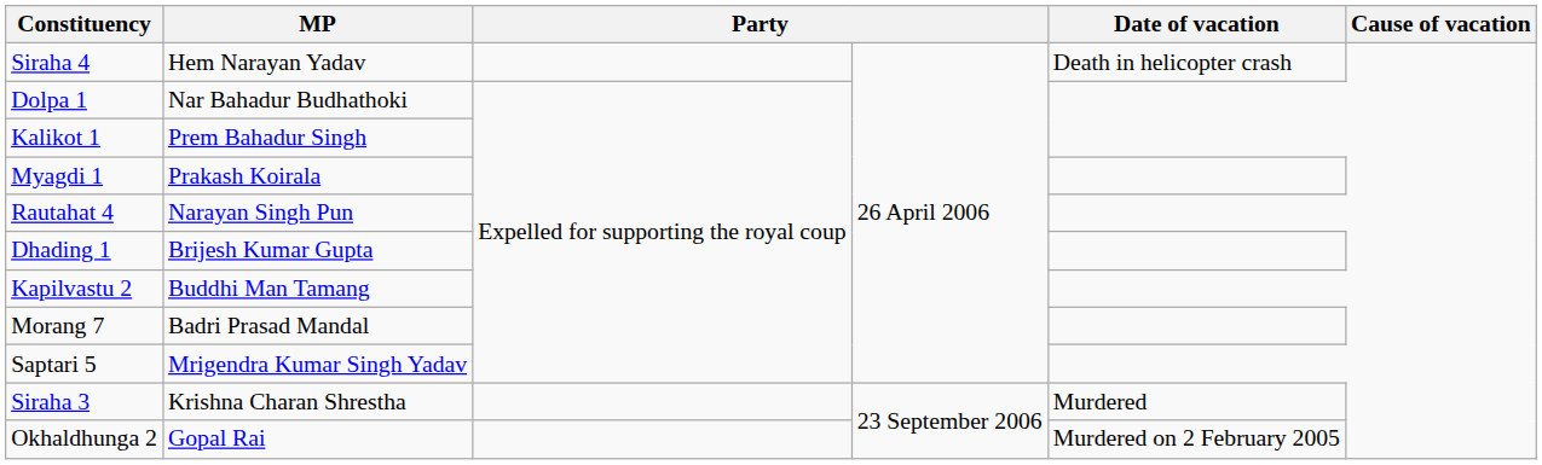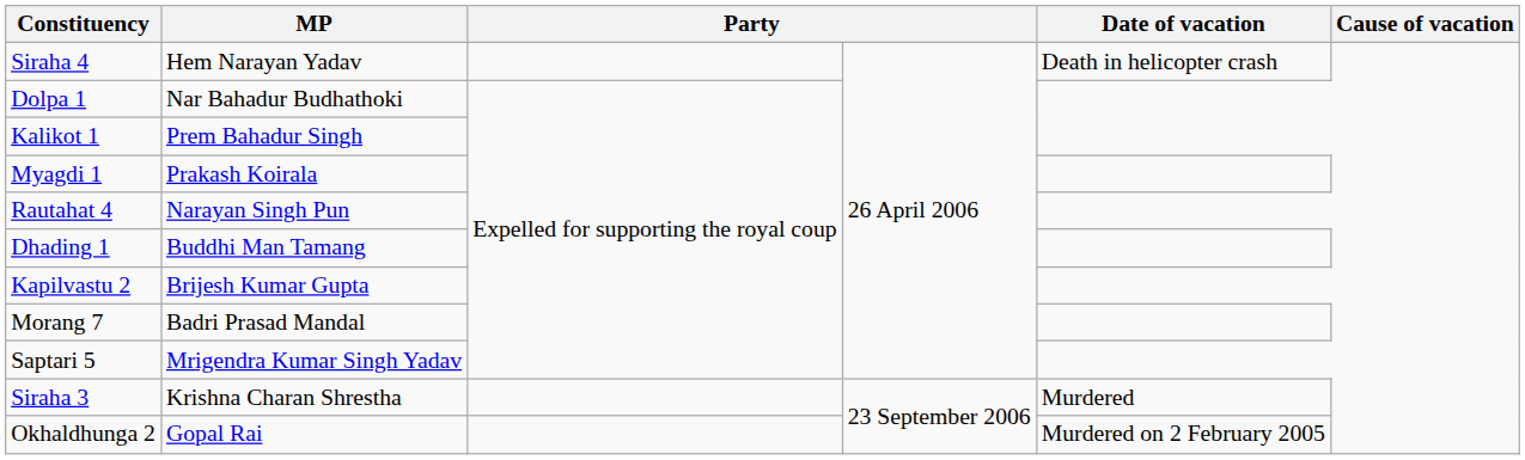 <table class="wikitable">
 <tr>
 <th>Constituency</th>
 <th>MP</th>
 <th colspan="2">Party</th>
 <th>Date of vacation</th>
 <th>Cause of vacation</th>
 </tr>
 <tr>
 <td><a href='#'>Siraha 4</a></td>
 <td>Hem Narayan Yadav</td>
 <td></td>
 <td rowspan="9">26 April 2006</td>
 <td>Death in helicopter crash</td>
 </tr>
 <tr>
 <td><a href='#'>Dolpa 1</a></td>
 <td>Nar Bahadur Budhathoki</td>
 <td rowspan="8">Expelled for supporting the royal coup</td>
 </tr>
 <tr>
 <td><a href='#'>Kalikot 1</a></td>
 <td><a href='#'>Prem Bahadur Singh</a></td>
 </tr>
 <tr>
 <td><a href='#'>Myagdi 1</a></td>
 <td><a href='#'>Prakash Koirala</a></td>
 <td></td>
 </tr>
 <tr>
 <td><a href='#'>Rautahat 4</a></td>
 <td><a href='#'>Narayan Singh Pun</a></td>
 </tr>
 <tr>
 <td><a href='#'>Dhading 1</a></td>
-<td><a href='#'>Brijesh Kumar Gupta</a></td>
+<td><a href='#'>Buddhi Man Tamang</a></td>
 <td></td>
 </tr>
 <tr>
 <td><a href='#'>Kapilvastu 2</a></td>
-<td><a href='#'>Buddhi Man Tamang</a></td>
+<td><a href='#'>Brijesh Kumar Gupta</a></td>
 </tr>
 <tr>
 <td>Morang 7</td>
 <td>Badri Prasad Mandal</td>
 <td></td>
 </tr>
 <tr>
 <td>Saptari 5</td>
 <td><a href='#'>Mrigendra Kumar Singh Yadav</a></td>
 </tr>
 <tr>
 <td><a href='#'>Siraha 3</a></td>
 <td>Krishna Charan Shrestha</td>
 <td></td>
 <td rowspan="2">23 September 2006</td>
 <td>Murdered</td>
 </tr>
 <tr>
 <td>Okhaldhunga 2</td>
 <td><a href='#'>Gopal Rai</a></td>
 <td></td>
 <td>Murdered on 2 February 2005</td>
 </tr>
 </table>
